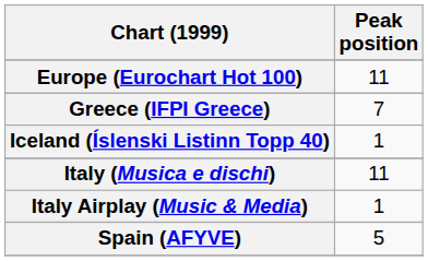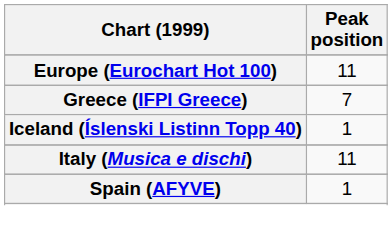 <table class="wikitable sortable plainrowheaders" style="text-align:center">
 <tr>
 <th>Chart (1999)</th>
 <th>Peak<br>position</th>
 </tr>
 <tr>
 </tr>
 <tr>
 </tr>
 <tr>
 <th scope="row">Europe (<a href='#'>Eurochart Hot 100</a>)</th>
 <td>11</td>
 </tr>
 <tr>
 </tr>
 <tr>
 <th scope="row">Greece (<a href='#'>IFPI Greece</a>)</th>
 <td>7</td>
 </tr>
 <tr>
 <th scope="row">Iceland (<a href='#'>Íslenski Listinn Topp 40</a>)</th>
 <td>1</td>
 </tr>
 <tr>
 </tr>
 <tr>
 <th scope="row">Italy (<em><a href='#'>Musica e dischi</a></em>)</th>
 <td>11</td>
 </tr>
 <tr>
-<th scope="row">Italy Airplay (<em><a href='#'>Music & Media</a></em>)</th>
-<td>1</td>
-</tr>
-<tr>
 </tr>
 <tr>
 </tr>
 <tr>
 </tr>
 <tr>
 </tr>
 <tr>
 <th scope="row">Spain (<a href='#'>AFYVE</a>)</th>
-<td>5</td>
+<td>1</td>
 </tr>
 <tr>
 </tr>
 <tr>
 </tr>
 <tr>
 </tr>
 </table>
